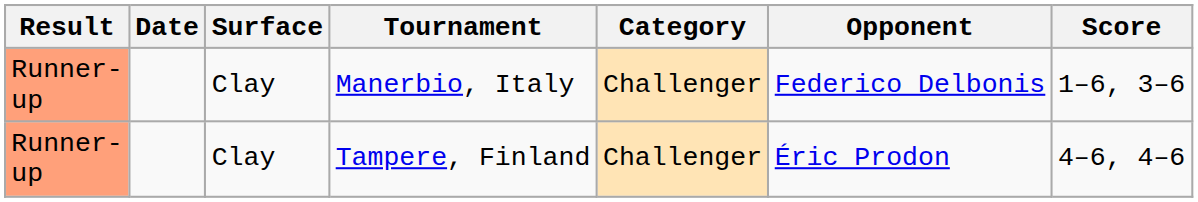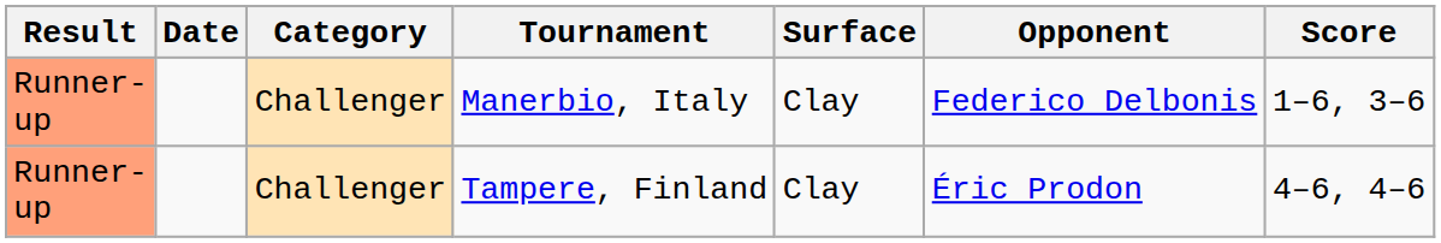 <table class="sortable wikitable">
 <tr>
 <th scope="col" width=40>Result</th>
 <th scope="col">Date</th>
+<th scope="col">Category</th>
+<th scope="col">Tournament</th>
 <th scope="col">Surface</th>
-<th scope="col">Tournament</th>
-<th scope="col">Category</th>
 <th scope="col">Opponent</th>
 <th scope="col" class="unsortable">Score</th>
 </tr>
 <tr>
 <td bgcolor=FFA07A>Runner-up</td>
 <td></td>
+<td style=background:#FFE4B5>Challenger</td>
+<td><a href='#'>Manerbio</a>, Italy</td>
 <td>Clay</td>
-<td><a href='#'>Manerbio</a>, Italy</td>
-<td style=background:#FFE4B5>Challenger</td>
 <td data-sort-value="Delbonis, F"> <a href='#'>Federico Delbonis</a></td>
 <td>1–6, 3–6</td>
 </tr>
 <tr>
 <td bgcolor=FFA07A>Runner-up</td>
 <td></td>
+<td style=background:#FFE4B5>Challenger</td>
+<td><a href='#'>Tampere</a>, Finland</td>
 <td>Clay</td>
-<td><a href='#'>Tampere</a>, Finland</td>
-<td style=background:#FFE4B5>Challenger</td>
 <td data-sort-value="Prodon, E"> <a href='#'>Éric Prodon</a></td>
 <td>4–6, 4–6</td>
 </tr>
 </table>
